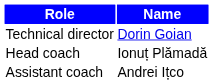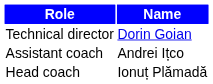 <table class="toccolours">
 <tr>
 <th style="background:#0000ff;color:#FFFFFF;border:1px solid #0000FF">Role</th>
 <th style="background:#0000ff;color:#FFFFFF;border:1px solid #0000FF">Name</th>
 </tr>
 <tr>
 <td>Technical director</td>
 <td> <a href='#'>Dorin Goian</a></td>
 </tr>
 <tr>
+<td>Assistant coach</td>
+<td> Andrei Ițco</td>
+</tr>
+<tr>
 <td>Head coach</td>
 <td> Ionuț Plămadă</td>
 </tr>
-<tr>
-<td>Assistant coach</td>
-<td> Andrei Ițco</td>
-</tr>
 </table>
